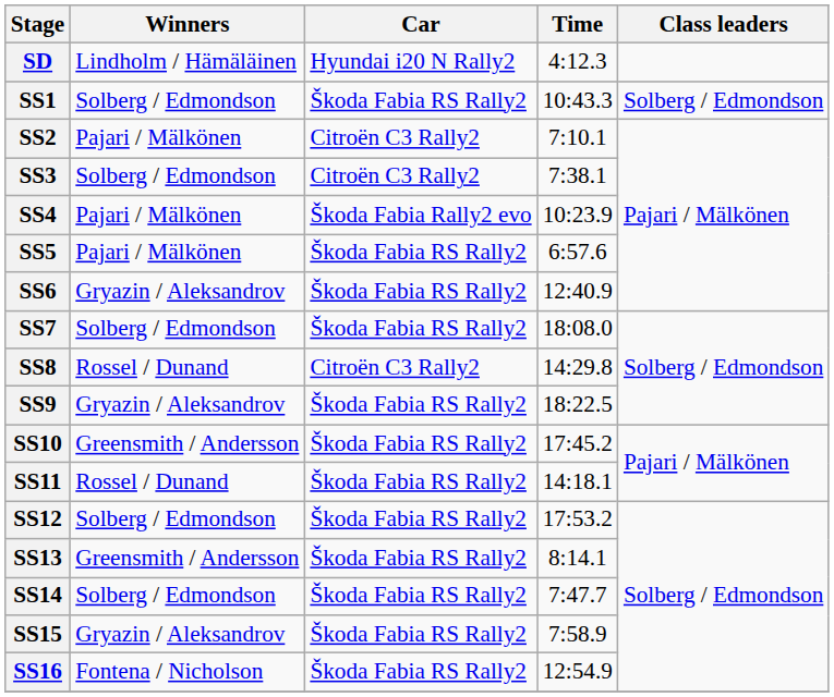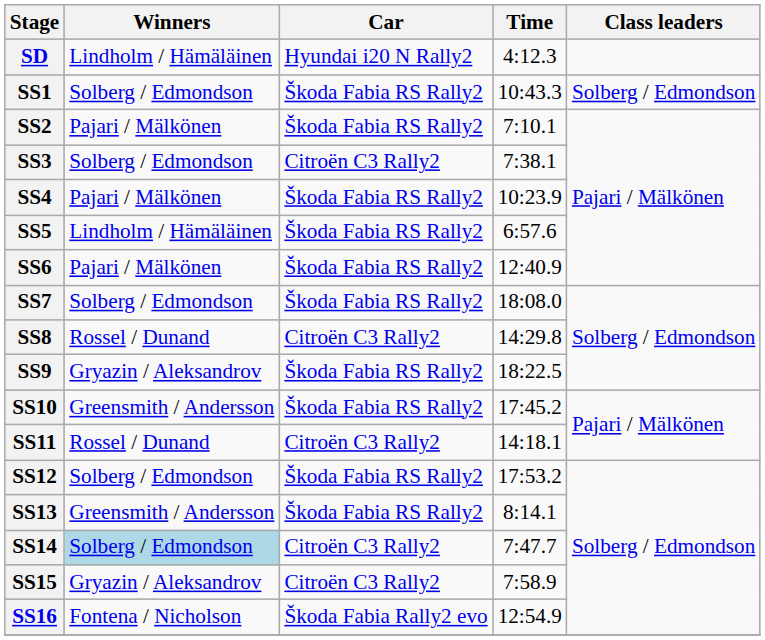 <table class="wikitable" style="font-size:85%">
 <tr>
 <th>Stage</th>
 <th>Winners</th>
 <th>Car</th>
 <th>Time</th>
 <th>Class leaders</th>
 </tr>
 <tr>
 <th><a href='#'>SD</a></th>
 <td><a href='#'>Lindholm</a> / <a href='#'>Hämäläinen</a></td>
 <td><a href='#'>Hyundai i20 N Rally2</a></td>
 <td align="center">4:12.3</td>
 <td></td>
 </tr>
 <tr>
 <th>SS1</th>
 <td><a href='#'>Solberg</a> / <a href='#'>Edmondson</a></td>
 <td><a href='#'>Škoda Fabia RS Rally2</a></td>
 <td align="center">10:43.3</td>
 <td><a href='#'>Solberg</a> / <a href='#'>Edmondson</a></td>
 </tr>
 <tr>
 <th>SS2</th>
 <td><a href='#'>Pajari</a> / <a href='#'>Mälkönen</a></td>
-<td><a href='#'>Citroën C3 Rally2</a></td>
+<td><a href='#'>Škoda Fabia RS Rally2</a></td>
 <td align="center">7:10.1</td>
 <td rowspan="5"><a href='#'>Pajari</a> / <a href='#'>Mälkönen</a></td>
 </tr>
 <tr>
 <th>SS3</th>
 <td><a href='#'>Solberg</a> / <a href='#'>Edmondson</a></td>
 <td><a href='#'>Citroën C3 Rally2</a></td>
 <td align="center">7:38.1</td>
 </tr>
 <tr>
 <th>SS4</th>
 <td><a href='#'>Pajari</a> / <a href='#'>Mälkönen</a></td>
-<td><a href='#'>Škoda Fabia Rally2 evo</a></td>
+<td><a href='#'>Škoda Fabia RS Rally2</a></td>
 <td align="center">10:23.9</td>
 </tr>
 <tr>
 <th>SS5</th>
-<td><a href='#'>Pajari</a> / <a href='#'>Mälkönen</a></td>
+<td><a href='#'>Lindholm</a> / <a href='#'>Hämäläinen</a></td>
 <td><a href='#'>Škoda Fabia RS Rally2</a></td>
 <td align="center">6:57.6</td>
 </tr>
 <tr>
 <th>SS6</th>
-<td><a href='#'>Gryazin</a> / <a href='#'>Aleksandrov</a></td>
+<td><a href='#'>Pajari</a> / <a href='#'>Mälkönen</a></td>
 <td><a href='#'>Škoda Fabia RS Rally2</a></td>
 <td align="center">12:40.9</td>
 </tr>
 <tr>
 <th>SS7</th>
 <td><a href='#'>Solberg</a> / <a href='#'>Edmondson</a></td>
 <td><a href='#'>Škoda Fabia RS Rally2</a></td>
 <td align="center">18:08.0</td>
 <td rowspan="3"><a href='#'>Solberg</a> / <a href='#'>Edmondson</a></td>
 </tr>
 <tr>
 <th>SS8</th>
 <td><a href='#'>Rossel</a> / <a href='#'>Dunand</a></td>
 <td><a href='#'>Citroën C3 Rally2</a></td>
 <td align="center">14:29.8</td>
 </tr>
 <tr>
 <th>SS9</th>
 <td><a href='#'>Gryazin</a> / <a href='#'>Aleksandrov</a></td>
 <td><a href='#'>Škoda Fabia RS Rally2</a></td>
 <td align="center">18:22.5</td>
 </tr>
 <tr>
 <th>SS10</th>
 <td><a href='#'>Greensmith</a> / <a href='#'>Andersson</a></td>
 <td><a href='#'>Škoda Fabia RS Rally2</a></td>
 <td align="center">17:45.2</td>
 <td rowspan="2"><a href='#'>Pajari</a> / <a href='#'>Mälkönen</a></td>
 </tr>
 <tr>
 <th>SS11</th>
 <td><a href='#'>Rossel</a> / <a href='#'>Dunand</a></td>
-<td><a href='#'>Škoda Fabia RS Rally2</a></td>
+<td><a href='#'>Citroën C3 Rally2</a></td>
 <td align="center">14:18.1</td>
 </tr>
 <tr>
 <th>SS12</th>
 <td><a href='#'>Solberg</a> / <a href='#'>Edmondson</a></td>
 <td><a href='#'>Škoda Fabia RS Rally2</a></td>
 <td align="center">17:53.2</td>
 <td rowspan="5"><a href='#'>Solberg</a> / <a href='#'>Edmondson</a></td>
 </tr>
 <tr>
 <th>SS13</th>
 <td><a href='#'>Greensmith</a> / <a href='#'>Andersson</a></td>
 <td><a href='#'>Škoda Fabia RS Rally2</a></td>
 <td align="center">8:14.1</td>
 </tr>
 <tr>
 <th>SS14</th>
-<td><a href='#'>Solberg</a> / <a href='#'>Edmondson</a></td>
-<td><a href='#'>Škoda Fabia RS Rally2</a></td>
+<td style="background: lightblue;"><a href='#'>Solberg</a> / <a href='#'>Edmondson</a></td>
+<td><a href='#'>Citroën C3 Rally2</a></td>
 <td align="center">7:47.7</td>
 </tr>
 <tr>
 <th>SS15</th>
 <td><a href='#'>Gryazin</a> / <a href='#'>Aleksandrov</a></td>
-<td><a href='#'>Škoda Fabia RS Rally2</a></td>
+<td><a href='#'>Citroën C3 Rally2</a></td>
 <td align="center">7:58.9</td>
 </tr>
 <tr>
 <th><a href='#'>SS16</a></th>
 <td><a href='#'>Fontena</a> / <a href='#'>Nicholson</a></td>
-<td><a href='#'>Škoda Fabia RS Rally2</a></td>
+<td><a href='#'>Škoda Fabia Rally2 evo</a></td>
 <td align="center">12:54.9</td>
 </tr>
 <tr>
 </tr>
 </table>
